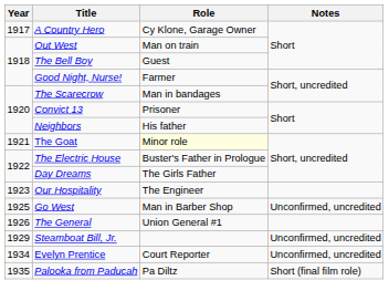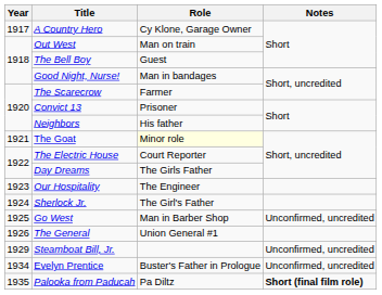 <table class="wikitable" style="font-size: 90%;">
 <tr>
 <th>Year</th>
 <th>Title</th>
 <th>Role</th>
 <th>Notes</th>
 </tr>
 <tr>
 <td>1917</td>
 <td><em><a href='#'>A Country Hero</a></em></td>
 <td>Cy Klone, Garage Owner</td>
 <td rowspan="3"=>Short</td>
 </tr>
 <tr>
 <td rowspan=3>1918</td>
 <td><em><a href='#'>Out West</a></em></td>
 <td>Man on train</td>
 </tr>
 <tr>
 <td><em><a href='#'>The Bell Boy</a></em></td>
 <td>Guest</td>
 </tr>
 <tr>
 <td><em><a href='#'>Good Night, Nurse!</a></em></td>
-<td>Farmer</td>
+<td>Man in bandages</td>
 <td rowspan="2">Short, uncredited</td>
 </tr>
 <tr>
 <td rowspan=3>1920</td>
 <td><em><a href='#'>The Scarecrow</a></em></td>
-<td>Man in bandages</td>
+<td>Farmer</td>
 </tr>
 <tr>
 <td><em><a href='#'>Convict 13</a></em></td>
 <td>Prisoner</td>
 <td rowspan="2">Short</td>
 </tr>
 <tr>
 <td><em><a href='#'>Neighbors</a></em></td>
 <td>His father</td>
 </tr>
 <tr>
 <td>1921</td>
 <td><a href='#'>The Goat</a></td>
 <td style="background: lightyellow;">Minor role</td>
 <td rowspan="3">Short, uncredited</td>
 </tr>
 <tr>
 <td rowspan=2>1922</td>
 <td><em><a href='#'>The Electric House</a></em></td>
-<td>Buster's Father in Prologue</td>
+<td>Court Reporter</td>
 </tr>
 <tr>
 <td><em><a href='#'>Day Dreams</a></em></td>
 <td>The Girls Father</td>
 </tr>
 <tr>
 <td>1923</td>
 <td><em><a href='#'>Our Hospitality</a></em></td>
 <td>The Engineer</td>
+<td></td>
+</tr>
+<tr>
+<td>1924</td>
+<td><em><a href='#'>Sherlock Jr.</a></em></td>
+<td>The Girl's Father</td>
 <td></td>
 </tr>
 <tr>
 <td>1925</td>
 <td><em><a href='#'>Go West</a></em></td>
 <td>Man in Barber Shop</td>
 <td>Unconfirmed, uncredited</td>
 </tr>
 <tr>
 <td>1926</td>
 <td><em><a href='#'>The General</a></em></td>
 <td>Union General #1</td>
 <td></td>
 </tr>
 <tr>
 <td>1929</td>
 <td><em><a href='#'>Steamboat Bill, Jr.</a></em></td>
 <td></td>
 <td>Unconfirmed, uncredited</td>
 </tr>
 <tr>
 <td>1934</td>
 <td><a href='#'>Evelyn Prentice</a></td>
-<td>Court Reporter</td>
+<td>Buster's Father in Prologue</td>
 <td>Unconfirmed, uncredited</td>
 </tr>
 <tr>
 <td>1935</td>
 <td><em><a href='#'>Palooka from Paducah</a></em></td>
 <td>Pa Diltz</td>
-<td>Short (final film role)</td>
+<td><strong>Short (final film role)</strong></td>
 </tr>
 </table>
